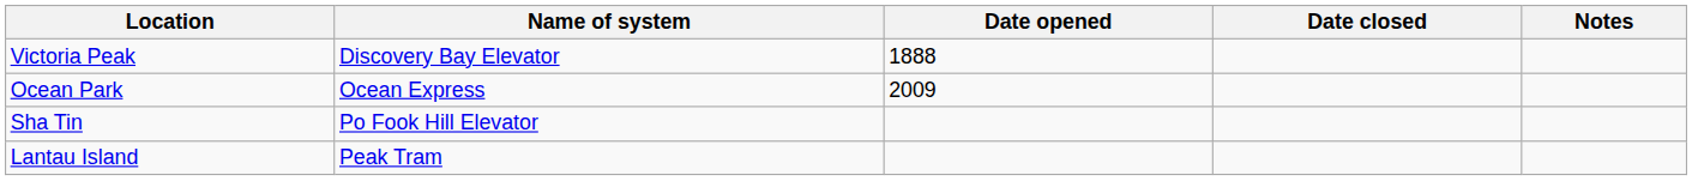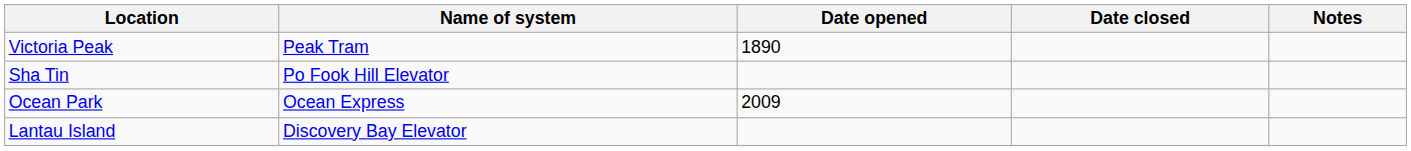 <table class="wikitable" width=100%>
 <tr>
 <th>Location</th>
 <th>Name of system</th>
 <th>Date opened</th>
 <th>Date closed</th>
 <th>Notes</th>
 </tr>
 <tr>
 <td><a href='#'>Victoria Peak</a></td>
-<td><a href='#'>Discovery Bay Elevator</a></td>
-<td>1888</td>
+<td><a href='#'>Peak Tram</a></td>
+<td>1890</td>
+<td></td>
+<td></td>
+</tr>
+<tr>
+<td><a href='#'>Sha Tin</a></td>
+<td><a href='#'>Po Fook Hill Elevator</a></td>
+<td></td>
 <td></td>
 <td></td>
 </tr>
 <tr>
 <td><a href='#'>Ocean Park</a></td>
 <td><a href='#'>Ocean Express</a></td>
 <td>2009</td>
 <td></td>
 <td></td>
 </tr>
 <tr>
-<td><a href='#'>Sha Tin</a></td>
-<td><a href='#'>Po Fook Hill Elevator</a></td>
-<td></td>
-<td></td>
-<td></td>
-</tr>
-<tr>
 <td><a href='#'>Lantau Island</a></td>
-<td><a href='#'>Peak Tram</a></td>
+<td><a href='#'>Discovery Bay Elevator</a></td>
 <td></td>
 <td></td>
 <td></td>
 </tr>
 </table>
